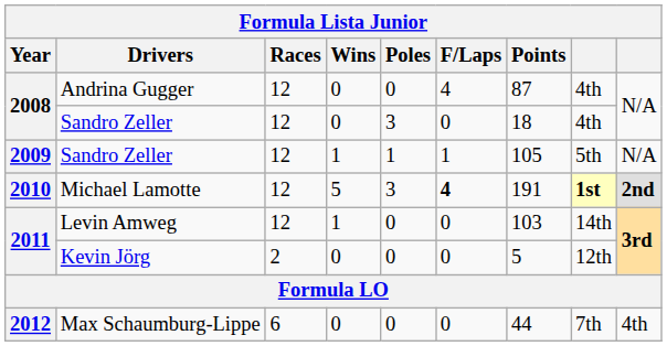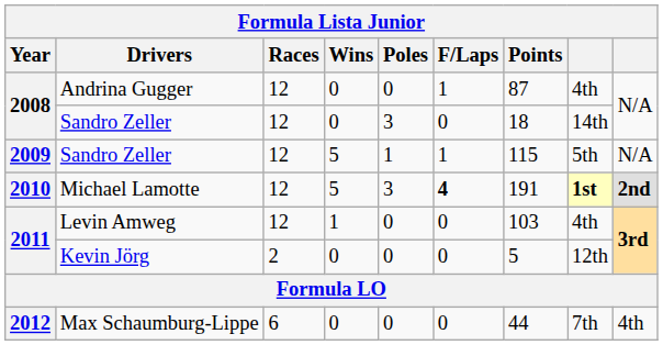 <table class="wikitable" style="font-size:85%">
 <tr>
 <th colspan="10" align="center"><a href='#'>Formula Lista Junior</a></th>
 </tr>
 <tr>
 <th>Year</th>
 <th>Drivers</th>
 <th>Races</th>
 <th>Wins</th>
 <th>Poles</th>
 <th>F/Laps</th>
 <th>Points</th>
 <th></th>
 <th></th>
 </tr>
 <tr>
 <th rowspan=2>2008</th>
 <td> Andrina Gugger</td>
 <td>12</td>
 <td>0</td>
 <td>0</td>
-<td>4</td>
+<td>1</td>
 <td>87</td>
 <td>4th</td>
 <td rowspan=2>N/A</td>
 </tr>
 <tr>
 <td> <a href='#'>Sandro Zeller</a></td>
 <td>12</td>
 <td>0</td>
 <td>3</td>
 <td>0</td>
 <td>18</td>
-<td>4th</td>
+<td>14th</td>
 </tr>
 <tr>
 <th rowspan=1><a href='#'>2009</a></th>
 <td> <a href='#'>Sandro Zeller</a></td>
 <td>12</td>
+<td>5</td>
 <td>1</td>
 <td>1</td>
-<td>1</td>
-<td>105</td>
+<td>115</td>
 <td>5th</td>
 <td rowspan=1>N/A</td>
 </tr>
 <tr>
 <th rowspan=1><a href='#'>2010</a></th>
 <td> Michael Lamotte</td>
 <td>12</td>
 <td>5</td>
 <td>3</td>
 <td><strong>4</strong></td>
 <td>191</td>
 <td style="background:#ffffbf;"><strong>1st</strong></td>
 <td rowspan=1 style="background:#dfdfdf;"><strong>2nd</strong></td>
 </tr>
 <tr>
 <th rowspan=2><a href='#'>2011</a></th>
 <td> Levin Amweg</td>
 <td>12</td>
 <td>1</td>
 <td>0</td>
 <td>0</td>
 <td>103</td>
-<td>14th</td>
+<td>4th</td>
 <td rowspan=2 style="background:#FFDF9F;"><strong>3rd</strong></td>
 </tr>
 <tr>
 <td> <a href='#'>Kevin Jörg</a></td>
 <td>2</td>
 <td>0</td>
 <td>0</td>
 <td>0</td>
 <td>5</td>
 <td>12th</td>
 </tr>
 <tr>
 <th colspan="10" align="center"><a href='#'>Formula LO</a></th>
 </tr>
 <tr>
 <th rowspan=1><a href='#'>2012</a></th>
 <td> Max Schaumburg-Lippe</td>
 <td>6</td>
 <td>0</td>
 <td>0</td>
 <td>0</td>
 <td>44</td>
 <td>7th</td>
 <td rowspan=1>4th</td>
 </tr>
 </table>
